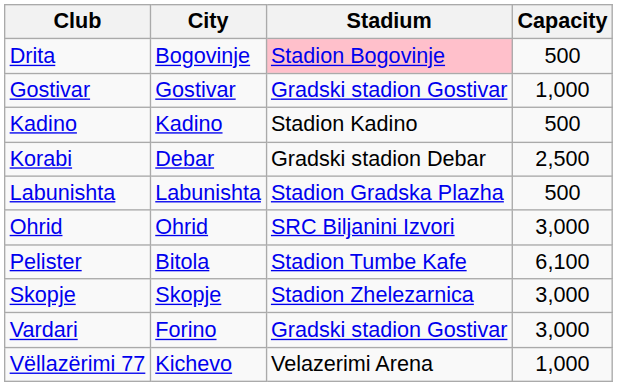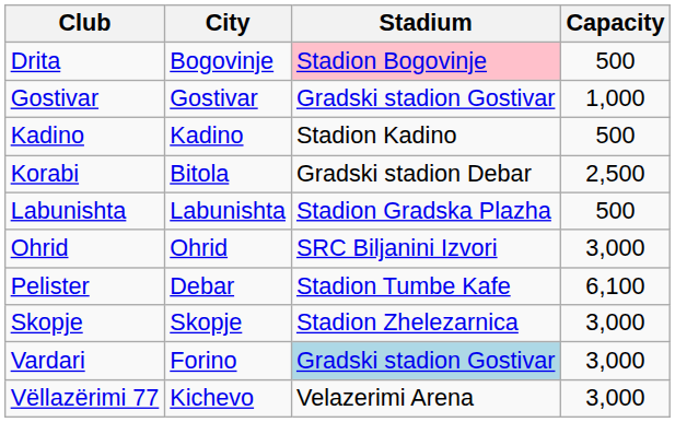 <table class="wikitable sortable">
 <tr>
 <th>Club</th>
 <th>City</th>
 <th>Stadium</th>
 <th>Capacity</th>
 </tr>
 <tr>
 <td><a href='#'>Drita</a></td>
 <td><a href='#'>Bogovinje</a></td>
 <td style="background: pink;"><a href='#'>Stadion Bogovinje</a></td>
 <td align=center>500</td>
 </tr>
 <tr>
 <td><a href='#'>Gostivar</a></td>
 <td><a href='#'>Gostivar</a></td>
 <td><a href='#'>Gradski stadion Gostivar</a></td>
 <td align=center>1,000</td>
 </tr>
 <tr>
 <td><a href='#'>Kadino</a></td>
 <td><a href='#'>Kadino</a></td>
 <td>Stadion Kadino</td>
 <td align=center>500</td>
 </tr>
 <tr>
 <td><a href='#'>Korabi</a></td>
-<td><a href='#'>Debar</a></td>
+<td><a href='#'>Bitola</a></td>
 <td>Gradski stadion Debar</td>
 <td align=center>2,500</td>
 </tr>
 <tr>
 <td><a href='#'>Labunishta</a></td>
 <td><a href='#'>Labunishta</a></td>
 <td><a href='#'>Stadion Gradska Plazha</a></td>
 <td align=center>500</td>
 </tr>
 <tr>
 <td><a href='#'>Ohrid</a></td>
 <td><a href='#'>Ohrid</a></td>
 <td><a href='#'>SRC Biljanini Izvori</a></td>
 <td align=center>3,000</td>
 </tr>
 <tr>
 <td><a href='#'>Pelister</a></td>
-<td><a href='#'>Bitola</a></td>
+<td><a href='#'>Debar</a></td>
 <td><a href='#'>Stadion Tumbe Kafe</a></td>
 <td align=center>6,100</td>
 </tr>
 <tr>
 <td><a href='#'>Skopje</a></td>
 <td><a href='#'>Skopje</a></td>
 <td><a href='#'>Stadion Zhelezarnica</a></td>
 <td align=center>3,000</td>
 </tr>
 <tr>
 <td><a href='#'>Vardari</a></td>
 <td><a href='#'>Forino</a></td>
-<td><a href='#'>Gradski stadion Gostivar</a></td>
+<td style="background: lightblue;"><a href='#'>Gradski stadion Gostivar</a></td>
 <td align=center>3,000</td>
 </tr>
 <tr>
 <td><a href='#'>Vëllazërimi 77</a></td>
 <td><a href='#'>Kichevo</a></td>
 <td>Velazerimi Arena</td>
-<td align=center>1,000</td>
+<td align=center>3,000</td>
 </tr>
 </table>
